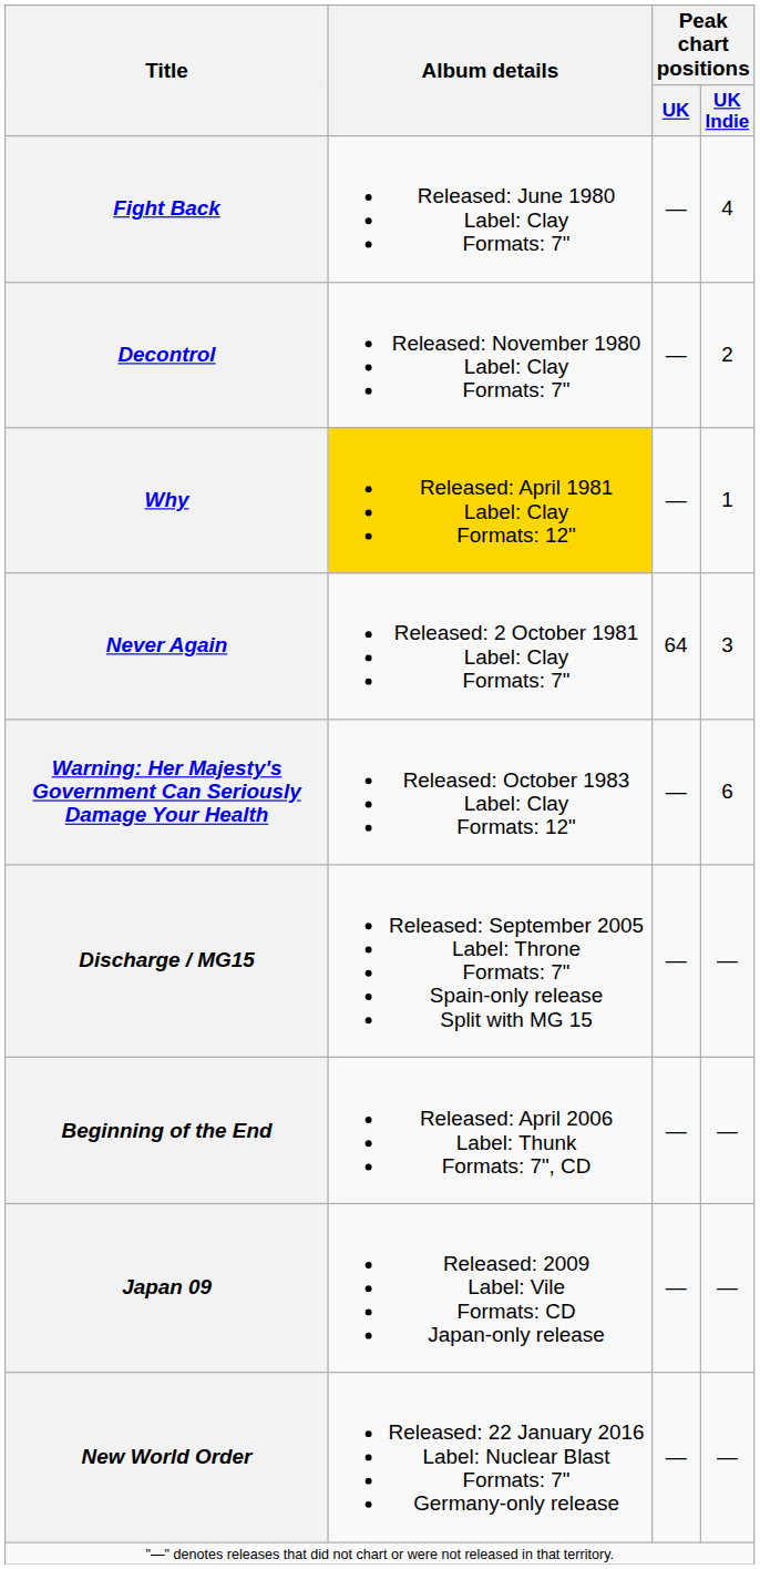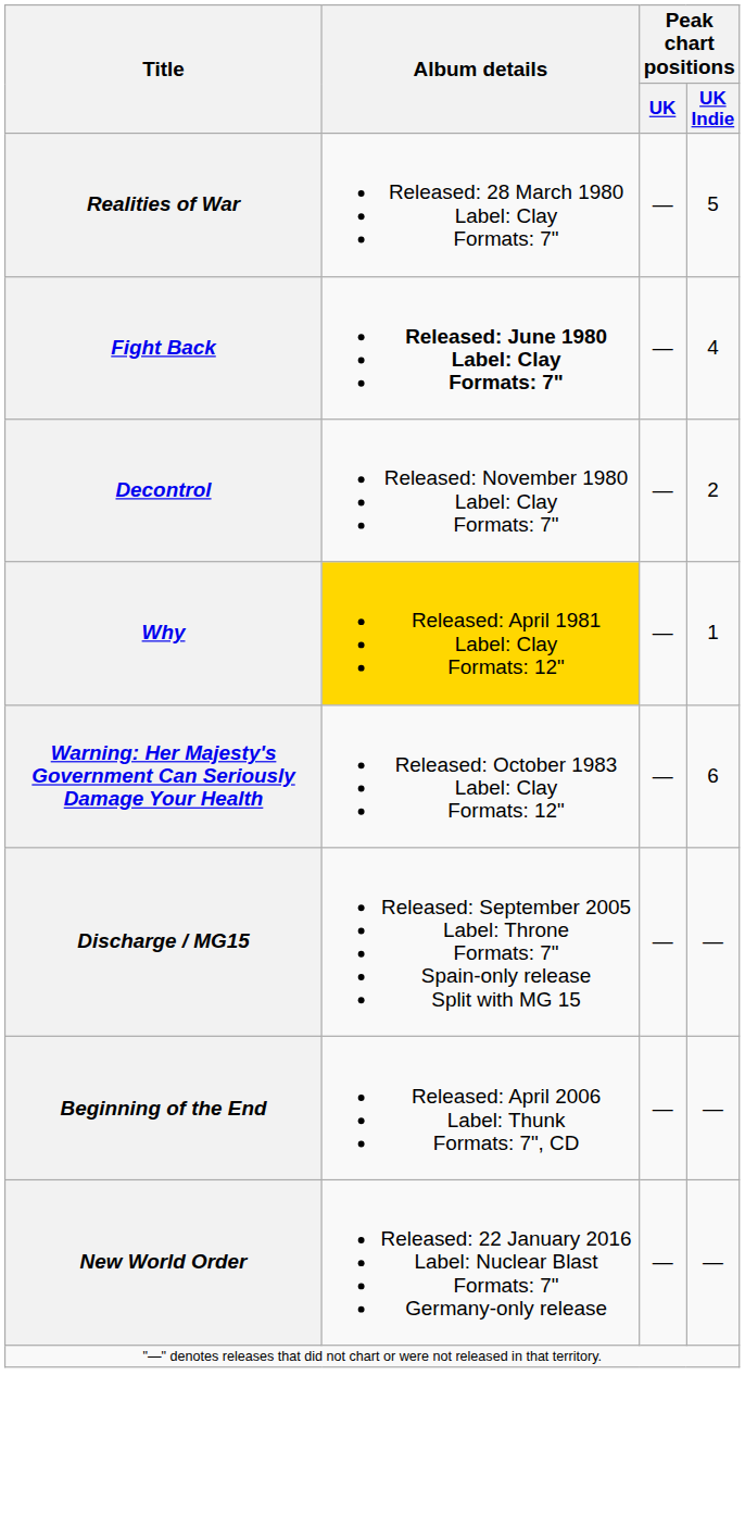 <table class="wikitable plainrowheaders" style="text-align:center;">
 <tr>
 <th rowspan="2" scope="col" style="width:15em;">Title</th>
 <th rowspan="2" scope="col" style="width:15em;">Album details</th>
 <th colspan="2">Peak chart positions</th>
 </tr>
 <tr>
 <th scope="col" style="width:2em;font-size:90%;"><a href='#'>UK</a><br></th>
 <th scope="col" style="width:2em;font-size:90%;"><a href='#'>UK<br>Indie</a><br></th>
 </tr>
 <tr>
+<th scope="row"><em>Realities of War</em></th>
+<td><br><ul><li>Released: 28 March 1980</li><li>Label: Clay</li><li>Formats: 7"</li></ul></td>
+<td>—</td>
+<td>5</td>
+</tr>
+<tr>
 <th scope="row"><em><a href='#'>Fight Back</a></em></th>
-<td><br><ul><li>Released: June 1980</li><li>Label: Clay</li><li>Formats: 7"</li></ul></td>
+<td><strong><br><ul><li>Released: June 1980</li><li>Label: Clay</li><li>Formats: 7"</li></ul></strong></td>
 <td>—</td>
 <td>4</td>
 </tr>
 <tr>
 <th scope="row"><em><a href='#'>Decontrol</a></em></th>
 <td><br><ul><li>Released: November 1980</li><li>Label: Clay</li><li>Formats: 7"</li></ul></td>
 <td>—</td>
 <td>2</td>
 </tr>
 <tr>
 <th scope="row"><em><a href='#'>Why</a></em></th>
 <td style="background: gold;"><br><ul><li>Released: April 1981</li><li>Label: Clay</li><li>Formats: 12"</li></ul></td>
 <td>—</td>
 <td>1</td>
-</tr>
-<tr>
-<th scope="row"><em><a href='#'>Never Again</a></em></th>
-<td><br><ul><li>Released: 2 October 1981</li><li>Label: Clay</li><li>Formats: 7"</li></ul></td>
-<td>64</td>
-<td>3</td>
 </tr>
 <tr>
 <th scope="row"><em><a href='#'>Warning: Her Majesty's Government Can Seriously Damage Your Health</a></em></th>
 <td><br><ul><li>Released: October 1983</li><li>Label: Clay</li><li>Formats: 12"</li></ul></td>
 <td>—</td>
 <td>6</td>
 </tr>
 <tr>
 <th scope="row"><em>Discharge / MG15</em></th>
 <td><br><ul><li>Released: September 2005</li><li>Label: Throne</li><li>Formats: 7"</li><li>Spain-only release</li><li>Split with MG 15</li></ul></td>
 <td>—</td>
 <td>—</td>
 </tr>
 <tr>
 <th scope="row"><em>Beginning of the End</em></th>
 <td><br><ul><li>Released: April 2006</li><li>Label: Thunk</li><li>Formats: 7", CD</li></ul></td>
 <td>—</td>
 <td>—</td>
 </tr>
 <tr>
-<th scope="row"><em>Japan 09</em></th>
-<td><br><ul><li>Released: 2009</li><li>Label: Vile</li><li>Formats: CD</li><li>Japan-only release</li></ul></td>
-<td>—</td>
-<td>—</td>
-</tr>
-<tr>
 <th scope="row"><em>New World Order</em></th>
 <td><br><ul><li>Released: 22 January 2016</li><li>Label: Nuclear Blast</li><li>Formats: 7"</li><li>Germany-only release</li></ul></td>
 <td>—</td>
 <td>—</td>
 </tr>
 <tr>
 <td colspan="4" style="font-size:8pt">"—" denotes releases that did not chart or were not released in that territory.</td>
 </tr>
 </table>
